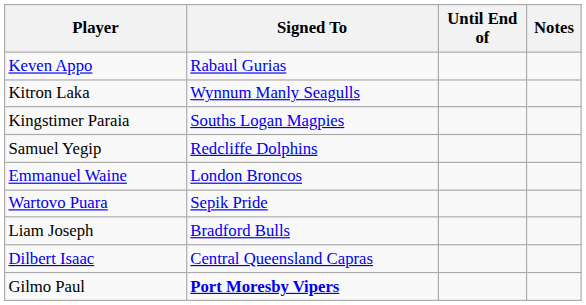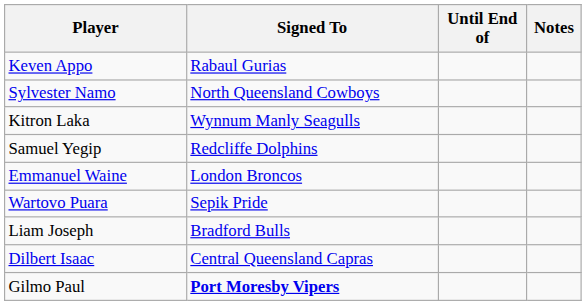 <table class="wikitable" style="font-size:90%">
 <tr style="background:#efefef;">
 <th style="width:150px;">Player</th>
 <th style="width:210px;">Signed To</th>
 <th style="width:70px;">Until End of</th>
 <th style="width:40px;">Notes</th>
 </tr>
 <tr>
 <td><a href='#'>Keven Appo</a></td>
 <td><a href='#'>Rabaul Gurias</a></td>
 <td></td>
 <td></td>
 </tr>
 <tr>
-<td>Kitron Laka</td>
-<td><a href='#'>Wynnum Manly Seagulls</a></td>
+<td><a href='#'>Sylvester Namo</a></td>
+<td><a href='#'>North Queensland Cowboys</a></td>
 <td></td>
 <td></td>
 </tr>
 <tr>
-<td>Kingstimer Paraia</td>
-<td><a href='#'>Souths Logan Magpies</a></td>
+<td>Kitron Laka</td>
+<td><a href='#'>Wynnum Manly Seagulls</a></td>
 <td></td>
 <td></td>
 </tr>
 <tr>
 <td>Samuel Yegip</td>
 <td><a href='#'>Redcliffe Dolphins</a></td>
 <td></td>
 <td></td>
 </tr>
 <tr>
 <td><a href='#'>Emmanuel Waine</a></td>
 <td><a href='#'>London Broncos</a></td>
 <td></td>
 <td></td>
 </tr>
 <tr>
 <td><a href='#'>Wartovo Puara</a></td>
 <td><a href='#'>Sepik Pride</a></td>
 <td></td>
 <td></td>
 </tr>
 <tr>
 <td>Liam Joseph</td>
 <td><a href='#'>Bradford Bulls</a></td>
 <td></td>
 <td></td>
 </tr>
 <tr>
 <td><a href='#'>Dilbert Isaac</a></td>
 <td><a href='#'>Central Queensland Capras</a></td>
 <td></td>
 <td></td>
 </tr>
 <tr>
 <td>Gilmo Paul</td>
 <td><strong><a href='#'>Port Moresby Vipers</a></strong></td>
 <td></td>
 <td></td>
 </tr>
 </table>
